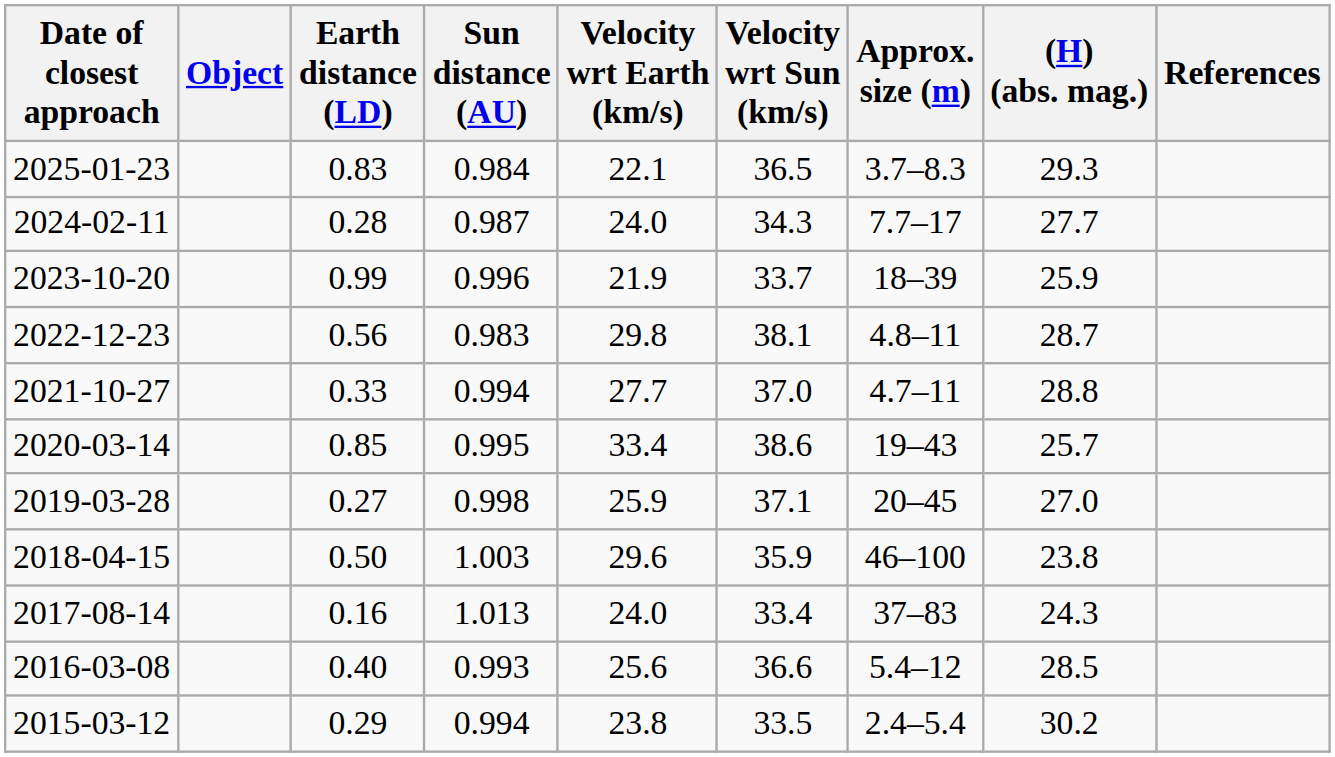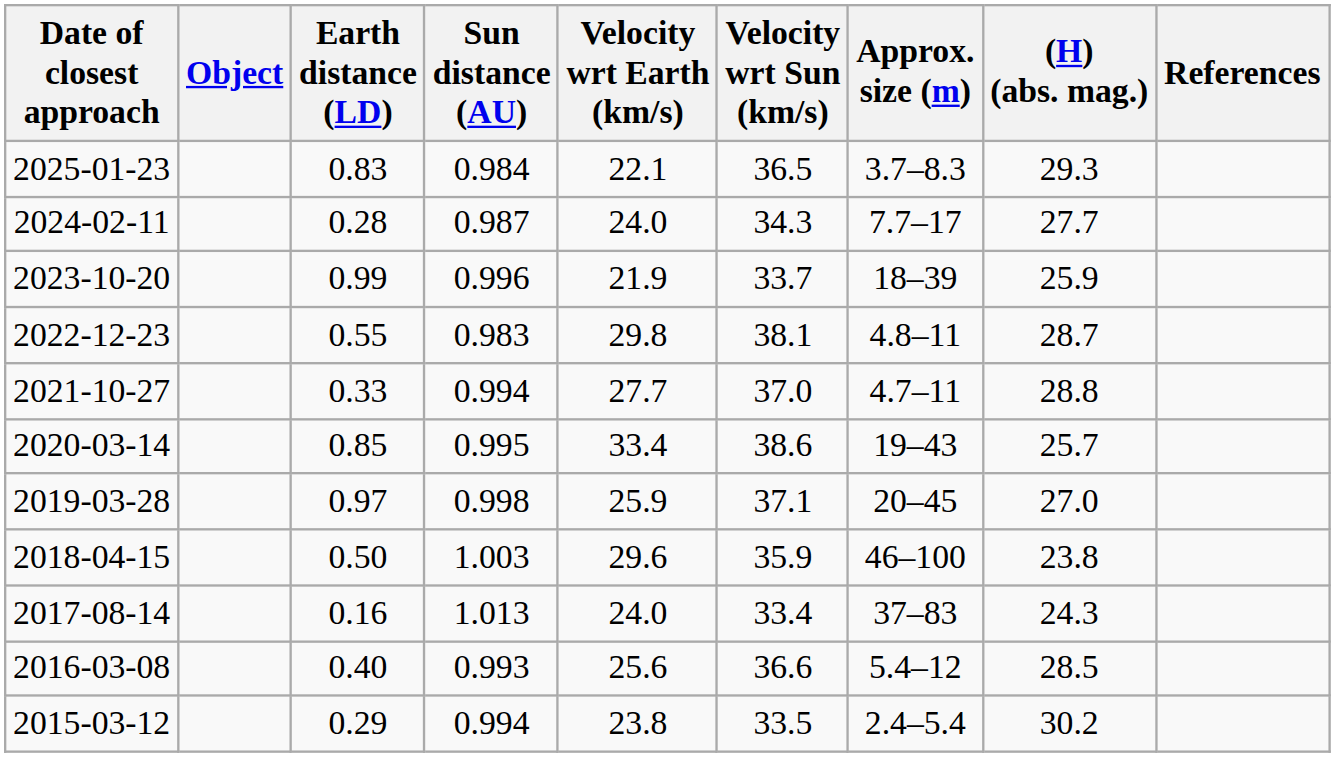 <table class="wikitable sortable" style="text-align: center; font-size: 0.9em;">
 <tr>
 <th>Date of<br>closest<br>approach</th>
 <th><a href='#'>Object</a></th>
 <th>Earth<br>distance<br>(<a href='#'>LD</a>)</th>
 <th>Sun<br>distance<br>(<a href='#'>AU</a>)</th>
 <th>Velocity<br>wrt Earth<br>(km/s)</th>
 <th>Velocity<br>wrt Sun<br>(km/s)</th>
 <th data-sort-type="number">Approx.<br>size (<a href='#'>m</a>)</th>
 <th>(<a href='#'>H</a>)<br>(abs. mag.)</th>
 <th>References</th>
 </tr>
 <tr>
 <td>2025-01-23</td>
 <td></td>
 <td>0.83</td>
 <td>0.984</td>
 <td>22.1</td>
 <td>36.5</td>
 <td>3.7–8.3</td>
 <td>29.3</td>
 <td><small> </small></td>
 </tr>
 <tr>
 <td>2024-02-11</td>
 <td></td>
 <td>0.28</td>
 <td>0.987</td>
 <td>24.0</td>
 <td>34.3</td>
 <td>7.7–17</td>
 <td>27.7</td>
 <td><small> </small></td>
 </tr>
 <tr>
 <td>2023-10-20</td>
 <td></td>
 <td>0.99</td>
 <td>0.996</td>
 <td>21.9</td>
 <td>33.7</td>
 <td>18–39</td>
 <td>25.9</td>
 <td><small> </small></td>
 </tr>
 <tr>
 <td>2022-12-23</td>
 <td></td>
-<td>0.56</td>
+<td>0.55</td>
 <td>0.983</td>
 <td>29.8</td>
 <td>38.1</td>
 <td>4.8–11</td>
 <td>28.7</td>
 <td><small> </small></td>
 </tr>
 <tr>
 <td>2021-10-27</td>
 <td></td>
 <td>0.33</td>
 <td>0.994</td>
 <td>27.7</td>
 <td>37.0</td>
 <td>4.7–11</td>
 <td>28.8</td>
 <td><small> </small></td>
 </tr>
 <tr>
 <td>2020-03-14</td>
 <td></td>
 <td>0.85</td>
 <td>0.995</td>
 <td>33.4</td>
 <td>38.6</td>
 <td>19–43</td>
 <td>25.7</td>
 <td><small> </small></td>
 </tr>
 <tr>
 <td>2019-03-28</td>
 <td></td>
-<td>0.27</td>
+<td>0.97</td>
 <td>0.998</td>
 <td>25.9</td>
 <td>37.1</td>
 <td>20–45</td>
 <td>27.0</td>
 <td><small> </small></td>
 </tr>
 <tr>
 <td>2018-04-15</td>
 <td></td>
 <td>0.50</td>
 <td>1.003</td>
 <td>29.6</td>
 <td>35.9</td>
 <td>46–100</td>
 <td>23.8</td>
 <td><small> </small></td>
 </tr>
 <tr>
 <td>2017-08-14</td>
 <td></td>
 <td>0.16</td>
 <td>1.013</td>
 <td>24.0</td>
 <td>33.4</td>
 <td>37–83</td>
 <td>24.3</td>
 <td><small> </small></td>
 </tr>
 <tr>
 <td>2016-03-08</td>
 <td></td>
 <td>0.40</td>
 <td>0.993</td>
 <td>25.6</td>
 <td>36.6</td>
 <td>5.4–12</td>
 <td>28.5</td>
 <td><small> </small></td>
 </tr>
 <tr>
 <td>2015-03-12</td>
 <td></td>
 <td>0.29</td>
 <td>0.994</td>
 <td>23.8</td>
 <td>33.5</td>
 <td>2.4–5.4</td>
 <td>30.2</td>
 <td><small> </small></td>
 </tr>
 </table>
